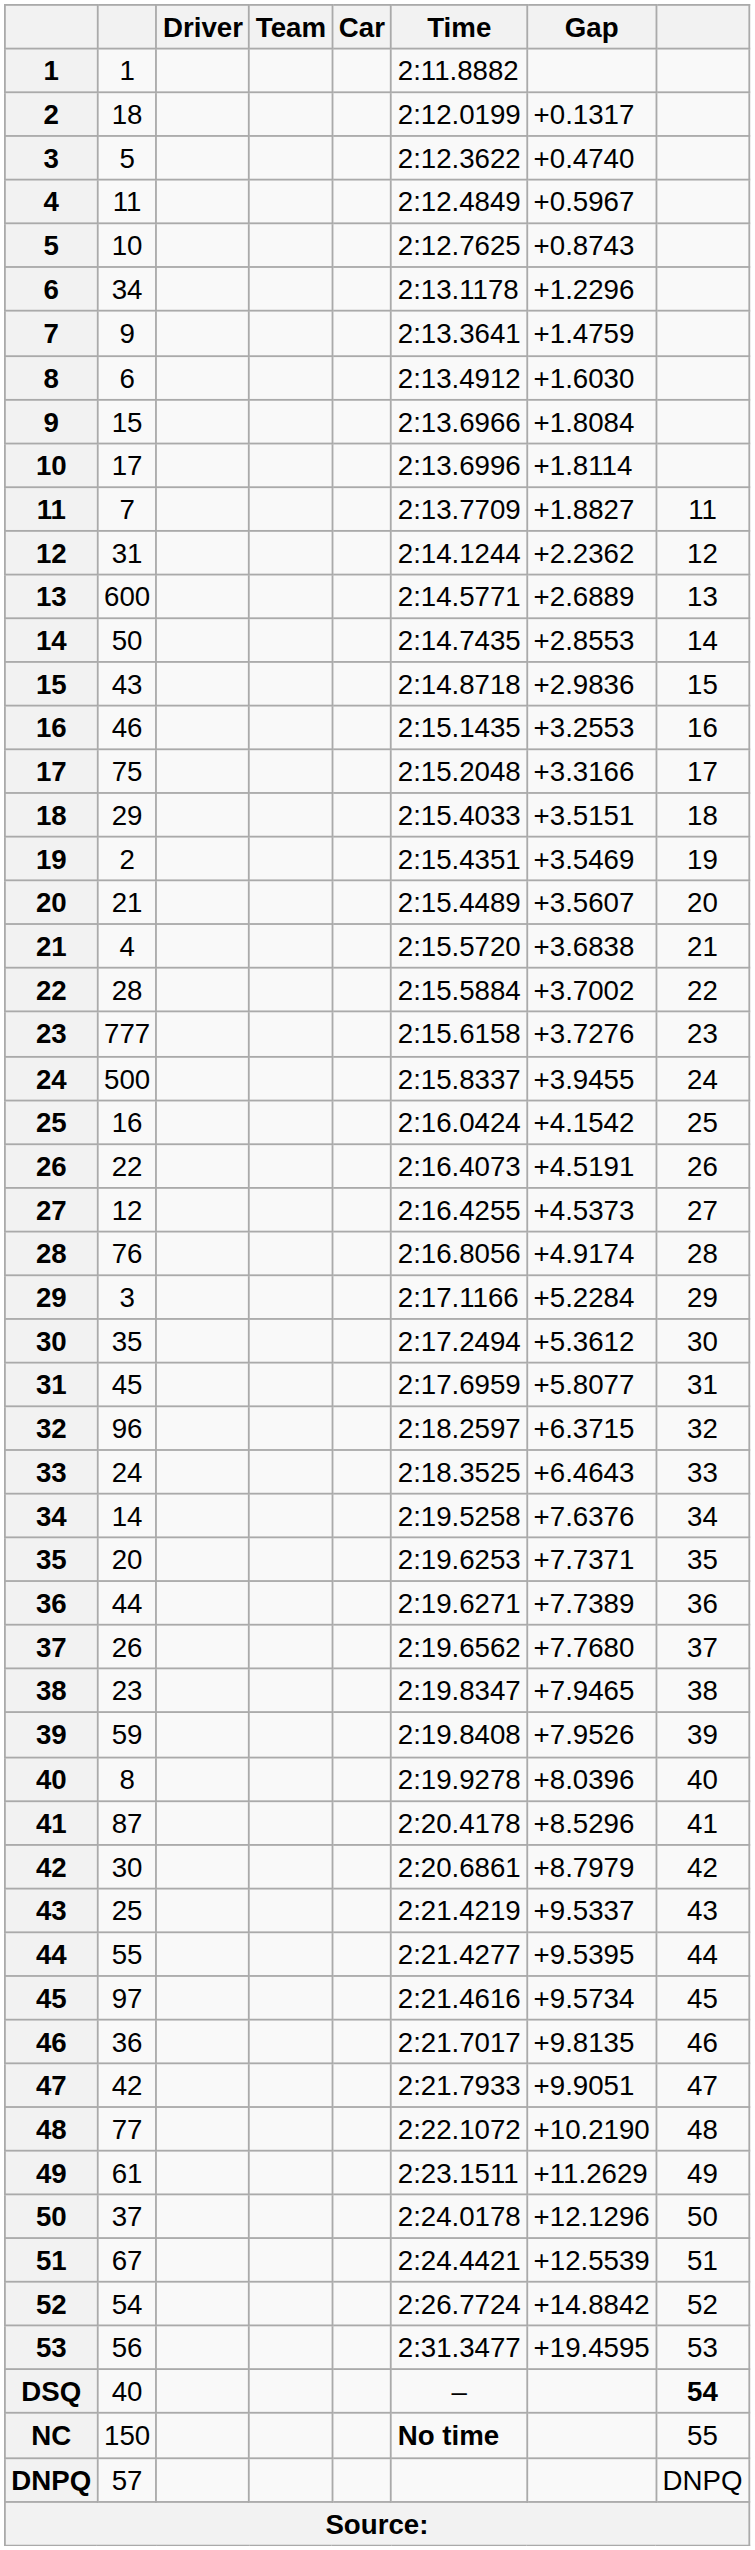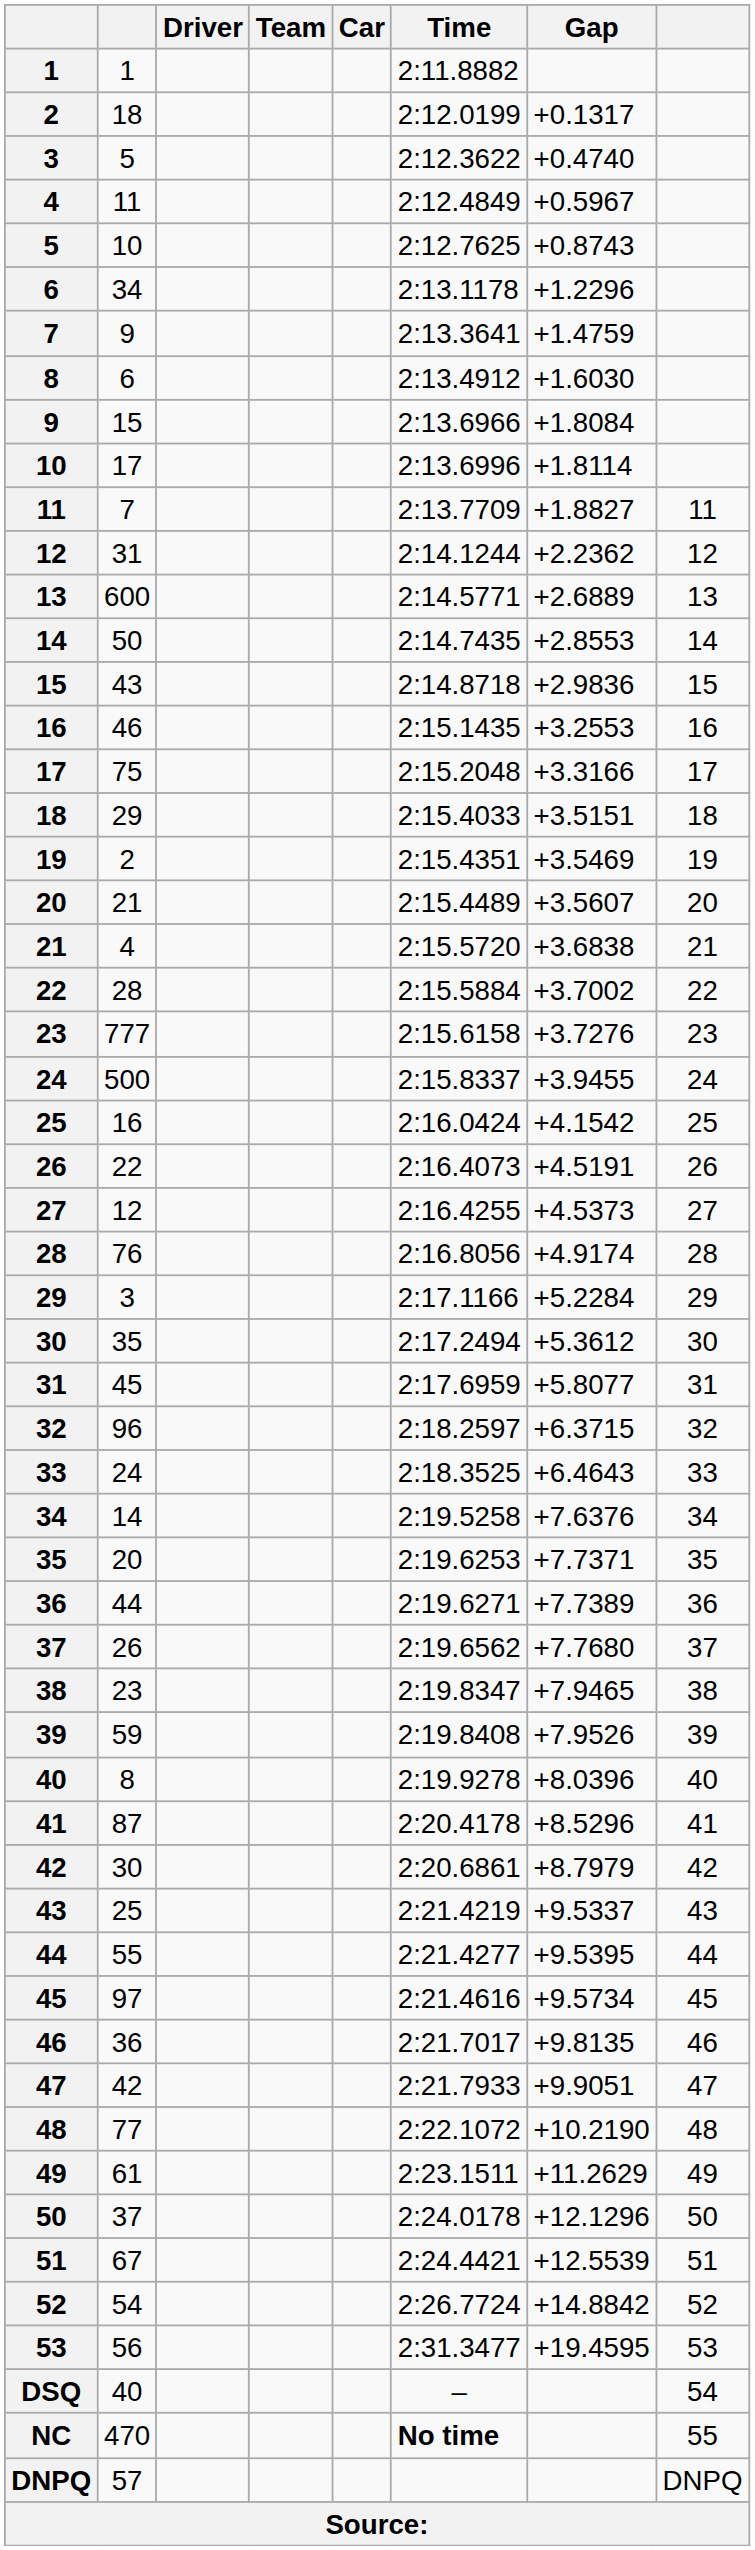 <table class="wikitable" style="font-size: 95%">
 <tr>
 <th></th>
 <th></th>
 <th>Driver</th>
 <th>Team</th>
 <th>Car</th>
 <th>Time</th>
 <th>Gap</th>
 <th></th>
 </tr>
 <tr>
 <th>1</th>
 <td align="center">1</td>
 <td><br></td>
 <td></td>
 <td></td>
 <td>2:11.8882</td>
 <td></td>
 <td align="center"></td>
 </tr>
 <tr>
 <th>2</th>
 <td align="center">18</td>
 <td><br></td>
 <td></td>
 <td></td>
 <td>2:12.0199</td>
 <td>+0.1317</td>
 <td align="center"></td>
 </tr>
 <tr>
 <th>3</th>
 <td align="center">5</td>
 <td><br></td>
 <td></td>
 <td></td>
 <td>2:12.3622</td>
 <td>+0.4740</td>
 <td align="center"></td>
 </tr>
 <tr>
 <th>4</th>
 <td align="center">11</td>
 <td><br></td>
 <td></td>
 <td></td>
 <td>2:12.4849</td>
 <td>+0.5967</td>
 <td align="center"></td>
 </tr>
 <tr>
 <th>5</th>
 <td align="center">10</td>
 <td><br></td>
 <td></td>
 <td></td>
 <td>2:12.7625</td>
 <td>+0.8743</td>
 <td align="center"></td>
 </tr>
 <tr>
 <th>6</th>
 <td align="center">34</td>
 <td><br></td>
 <td></td>
 <td></td>
 <td>2:13.1178</td>
 <td>+1.2296</td>
 <td align="center"></td>
 </tr>
 <tr>
 <th>7</th>
 <td align="center">9</td>
 <td><br></td>
 <td></td>
 <td></td>
 <td>2:13.3641</td>
 <td>+1.4759</td>
 <td align="center"></td>
 </tr>
 <tr>
 <th>8</th>
 <td align="center">6</td>
 <td><br></td>
 <td></td>
 <td></td>
 <td>2:13.4912</td>
 <td>+1.6030</td>
 <td align="center"></td>
 </tr>
 <tr>
 <th>9</th>
 <td align="center">15</td>
 <td><br></td>
 <td></td>
 <td></td>
 <td>2:13.6966</td>
 <td>+1.8084</td>
 <td align="center"></td>
 </tr>
 <tr>
 <th>10</th>
 <td align="center">17</td>
 <td><br></td>
 <td></td>
 <td></td>
 <td>2:13.6996</td>
 <td>+1.8114</td>
 <td align="center"></td>
 </tr>
 <tr>
 <th>11</th>
 <td align="center">7</td>
 <td><br></td>
 <td></td>
 <td></td>
 <td>2:13.7709</td>
 <td>+1.8827</td>
 <td align="center">11</td>
 </tr>
 <tr>
 <th>12</th>
 <td align="center">31</td>
 <td><br></td>
 <td></td>
 <td></td>
 <td>2:14.1244</td>
 <td>+2.2362</td>
 <td align="center">12</td>
 </tr>
 <tr>
 <th>13</th>
 <td align="center">600</td>
 <td><br></td>
 <td></td>
 <td></td>
 <td>2:14.5771</td>
 <td>+2.6889</td>
 <td align="center">13</td>
 </tr>
 <tr>
 <th>14</th>
 <td align="center">50</td>
 <td><br></td>
 <td></td>
 <td></td>
 <td>2:14.7435</td>
 <td>+2.8553</td>
 <td align="center">14</td>
 </tr>
 <tr>
 <th>15</th>
 <td align="center">43</td>
 <td><br></td>
 <td></td>
 <td></td>
 <td>2:14.8718</td>
 <td>+2.9836</td>
 <td align="center">15</td>
 </tr>
 <tr>
 <th>16</th>
 <td align="center">46</td>
 <td><br></td>
 <td></td>
 <td></td>
 <td>2:15.1435</td>
 <td>+3.2553</td>
 <td align="center">16</td>
 </tr>
 <tr>
 <th>17</th>
 <td align="center">75</td>
 <td><br></td>
 <td></td>
 <td></td>
 <td>2:15.2048</td>
 <td>+3.3166</td>
 <td align="center">17</td>
 </tr>
 <tr>
 <th>18</th>
 <td align="center">29</td>
 <td><br></td>
 <td></td>
 <td></td>
 <td>2:15.4033</td>
 <td>+3.5151</td>
 <td align="center">18</td>
 </tr>
 <tr>
 <th>19</th>
 <td align="center">2</td>
 <td><br></td>
 <td></td>
 <td></td>
 <td>2:15.4351</td>
 <td>+3.5469</td>
 <td align="center">19</td>
 </tr>
 <tr>
 <th>20</th>
 <td align="center">21</td>
 <td><br></td>
 <td></td>
 <td></td>
 <td>2:15.4489</td>
 <td>+3.5607</td>
 <td align="center">20</td>
 </tr>
 <tr>
 <th>21</th>
 <td align="center">4</td>
 <td><br></td>
 <td></td>
 <td></td>
 <td>2:15.5720</td>
 <td>+3.6838</td>
 <td align="center">21</td>
 </tr>
 <tr>
 <th>22</th>
 <td align="center">28</td>
 <td><br></td>
 <td></td>
 <td></td>
 <td>2:15.5884</td>
 <td>+3.7002</td>
 <td align="center">22</td>
 </tr>
 <tr>
 <th>23</th>
 <td align="center">777</td>
 <td><br></td>
 <td></td>
 <td></td>
 <td>2:15.6158</td>
 <td>+3.7276</td>
 <td align="center">23</td>
 </tr>
 <tr>
 <th>24</th>
 <td align="center">500</td>
 <td><br></td>
 <td></td>
 <td></td>
 <td>2:15.8337</td>
 <td>+3.9455</td>
 <td align="center">24</td>
 </tr>
 <tr>
 <th>25</th>
 <td align="center">16</td>
 <td><br></td>
 <td></td>
 <td></td>
 <td>2:16.0424</td>
 <td>+4.1542</td>
 <td align="center">25</td>
 </tr>
 <tr>
 <th>26</th>
 <td align="center">22</td>
 <td><br></td>
 <td></td>
 <td></td>
 <td>2:16.4073</td>
 <td>+4.5191</td>
 <td align="center">26</td>
 </tr>
 <tr>
 <th>27</th>
 <td align="center">12</td>
 <td><br></td>
 <td></td>
 <td></td>
 <td>2:16.4255</td>
 <td>+4.5373</td>
 <td align="center">27</td>
 </tr>
 <tr>
 <th>28</th>
 <td align="center">76</td>
 <td><br></td>
 <td></td>
 <td></td>
 <td>2:16.8056</td>
 <td>+4.9174</td>
 <td align="center">28</td>
 </tr>
 <tr>
 <th>29</th>
 <td align="center">3</td>
 <td><br></td>
 <td></td>
 <td></td>
 <td>2:17.1166</td>
 <td>+5.2284</td>
 <td align="center">29</td>
 </tr>
 <tr>
 <th>30</th>
 <td align="center">35</td>
 <td><br></td>
 <td></td>
 <td></td>
 <td>2:17.2494</td>
 <td>+5.3612</td>
 <td align="center">30</td>
 </tr>
 <tr>
 <th>31</th>
 <td align="center">45</td>
 <td><br></td>
 <td></td>
 <td></td>
 <td>2:17.6959</td>
 <td>+5.8077</td>
 <td align="center">31</td>
 </tr>
 <tr>
 <th>32</th>
 <td align="center">96</td>
 <td><br></td>
 <td></td>
 <td></td>
 <td>2:18.2597</td>
 <td>+6.3715</td>
 <td align="center">32</td>
 </tr>
 <tr>
 <th>33</th>
 <td align="center">24</td>
 <td><br></td>
 <td></td>
 <td></td>
 <td>2:18.3525</td>
 <td>+6.4643</td>
 <td align="center">33</td>
 </tr>
 <tr>
 <th>34</th>
 <td align="center">14</td>
 <td><br></td>
 <td></td>
 <td></td>
 <td>2:19.5258</td>
 <td>+7.6376</td>
 <td align="center">34</td>
 </tr>
 <tr>
 <th>35</th>
 <td align="center">20</td>
 <td><br></td>
 <td></td>
 <td></td>
 <td>2:19.6253</td>
 <td>+7.7371</td>
 <td align="center">35</td>
 </tr>
 <tr>
 <th>36</th>
 <td align="center">44</td>
 <td><br></td>
 <td></td>
 <td></td>
 <td>2:19.6271</td>
 <td>+7.7389</td>
 <td align="center">36</td>
 </tr>
 <tr>
 <th>37</th>
 <td align="center">26</td>
 <td><br></td>
 <td></td>
 <td></td>
 <td>2:19.6562</td>
 <td>+7.7680</td>
 <td align="center">37</td>
 </tr>
 <tr>
 <th>38</th>
 <td align="center">23</td>
 <td><br></td>
 <td></td>
 <td></td>
 <td>2:19.8347</td>
 <td>+7.9465</td>
 <td align="center">38</td>
 </tr>
 <tr>
 <th>39</th>
 <td align="center">59</td>
 <td><br></td>
 <td></td>
 <td></td>
 <td>2:19.8408</td>
 <td>+7.9526</td>
 <td align="center">39</td>
 </tr>
 <tr>
 <th>40</th>
 <td align="center">8</td>
 <td><br></td>
 <td></td>
 <td></td>
 <td>2:19.9278</td>
 <td>+8.0396</td>
 <td align="center">40</td>
 </tr>
 <tr>
 <th>41</th>
 <td align="center">87</td>
 <td><br></td>
 <td></td>
 <td></td>
 <td>2:20.4178</td>
 <td>+8.5296</td>
 <td align="center">41</td>
 </tr>
 <tr>
 <th>42</th>
 <td align="center">30</td>
 <td><br></td>
 <td></td>
 <td></td>
 <td>2:20.6861</td>
 <td>+8.7979</td>
 <td align="center">42</td>
 </tr>
 <tr>
 <th>43</th>
 <td align="center">25</td>
 <td><br></td>
 <td></td>
 <td></td>
 <td>2:21.4219</td>
 <td>+9.5337</td>
 <td align="center">43</td>
 </tr>
 <tr>
 <th>44</th>
 <td align="center">55</td>
 <td><br></td>
 <td></td>
 <td></td>
 <td>2:21.4277</td>
 <td>+9.5395</td>
 <td align="center">44</td>
 </tr>
 <tr>
 <th>45</th>
 <td align="center">97</td>
 <td><br></td>
 <td></td>
 <td></td>
 <td>2:21.4616</td>
 <td>+9.5734</td>
 <td align="center">45</td>
 </tr>
 <tr>
 <th>46</th>
 <td align="center">36</td>
 <td><br></td>
 <td></td>
 <td></td>
 <td>2:21.7017</td>
 <td>+9.8135</td>
 <td align="center">46</td>
 </tr>
 <tr>
 <th>47</th>
 <td align="center">42</td>
 <td><br></td>
 <td></td>
 <td></td>
 <td>2:21.7933</td>
 <td>+9.9051</td>
 <td align="center">47</td>
 </tr>
 <tr>
 <th>48</th>
 <td align="center">77</td>
 <td><br></td>
 <td></td>
 <td></td>
 <td>2:22.1072</td>
 <td>+10.2190</td>
 <td align="center">48</td>
 </tr>
 <tr>
 <th>49</th>
 <td align="center">61</td>
 <td><br></td>
 <td></td>
 <td></td>
 <td>2:23.1511</td>
 <td>+11.2629</td>
 <td align="center">49</td>
 </tr>
 <tr>
 <th>50</th>
 <td align="center">37</td>
 <td><br></td>
 <td></td>
 <td></td>
 <td>2:24.0178</td>
 <td>+12.1296</td>
 <td align="center">50</td>
 </tr>
 <tr>
 <th>51</th>
 <td align="center">67</td>
 <td><br></td>
 <td></td>
 <td></td>
 <td>2:24.4421</td>
 <td>+12.5539</td>
 <td align="center">51</td>
 </tr>
 <tr>
 <th>52</th>
 <td align="center">54</td>
 <td><br></td>
 <td></td>
 <td></td>
 <td>2:26.7724</td>
 <td>+14.8842</td>
 <td align="center">52</td>
 </tr>
 <tr>
 <th>53</th>
 <td align="center">56</td>
 <td><br></td>
 <td></td>
 <td></td>
 <td>2:31.3477</td>
 <td>+19.4595</td>
 <td align="center">53</td>
 </tr>
 <tr>
 <th>DSQ</th>
 <td align="center">40</td>
 <td><br></td>
 <td></td>
 <td></td>
 <td align="center">–</td>
 <td></td>
-<td align="center"><strong>54</strong></td>
+<td align="center">54</td>
 </tr>
 <tr>
 <th>NC</th>
-<td align="center">150</td>
+<td align="center">470</td>
 <td><br></td>
 <td></td>
 <td></td>
 <td><strong>No time</strong></td>
 <td></td>
 <td align="center">55</td>
 </tr>
 <tr>
 <th>DNPQ</th>
 <td align="center">57</td>
 <td><br></td>
 <td></td>
 <td></td>
 <td></td>
 <td></td>
 <td align="center">DNPQ</td>
 </tr>
 <tr>
 <th colspan=9>Source:</th>
 </tr>
 </table>
